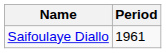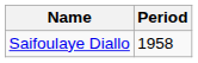 <table class="wikitable">
 <tr>
 <th>Name</th>
 <th>Period</th>
 </tr>
 <tr>
 <td><a href='#'>Saifoulaye Diallo</a></td>
-<td>1961</td>
+<td>1958</td>
 </tr>
 </table>
